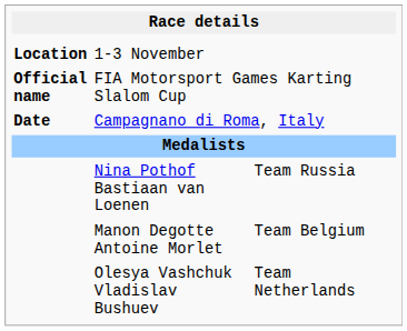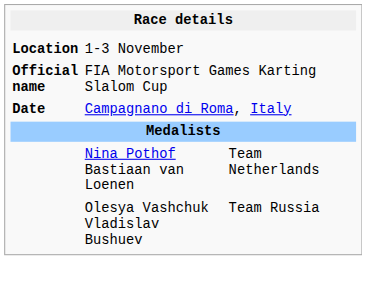 <table class="infobox" align="right" cellpadding="2" style="float:right; width: 26em; ">
 <tr>
 <th colspan="3" bgcolor="#efefef">Race details</th>
 </tr>
 <tr>
 <td colspan="3" style="text-align:center;"></td>
 </tr>
 <tr>
 <td><strong>Location</strong></td>
 <td>1-3 November</td>
 </tr>
 <tr>
 <td><strong>Official name</strong></td>
 <td colspan=2>FIA Motorsport Games Karting Slalom  Cup</td>
 </tr>
 <tr>
 <td style="width: 20%;"><strong>Date</strong></td>
 <td colspan=2><a href='#'>Campagnano di Roma</a>, <a href='#'>Italy</a></td>
 </tr>
 <tr>
 <td colspan=3 style="text-align:center; background-color:#99ccff"><strong>Medalists</strong></td>
 </tr>
 <tr>
 <td></td>
 <td> <a href='#'>Nina Pothof</a><br> Bastiaan van Loenen</td>
-<td>Team Russia</td>
-</tr>
-<tr>
-<td></td>
-<td> Manon Degotte<br> Antoine Morlet</td>
-<td>Team Belgium</td>
+<td>Team Netherlands</td>
 </tr>
 <tr>
 <td></td>
 <td> Olesya Vashchuk<br> Vladislav Bushuev</td>
-<td>Team Netherlands</td>
+<td>Team Russia</td>
 </tr>
 </table>
